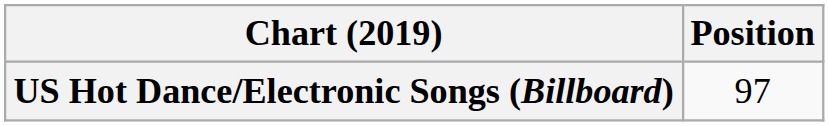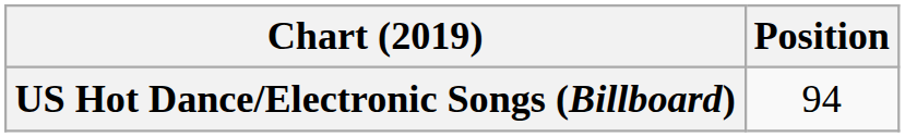 <table class="wikitable plainrowheaders" style="text-align:center">
 <tr>
 <th>Chart (2019)</th>
 <th>Position</th>
 </tr>
 <tr>
 <th scope="row">US Hot Dance/Electronic Songs (<em>Billboard</em>)</th>
-<td>97</td>
+<td>94</td>
 </tr>
 </table>
